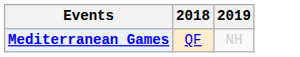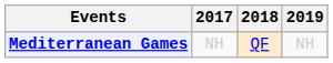 <table class="wikitable" style="font-size: 90%; text-align:center">
 <tr>
 <th>Events</th>
+<th>2017</th>
 <th>2018</th>
 <th>2019</th>
 </tr>
 <tr>
 <td bgcolor="#ECF2FF"; align="left"><strong><a href='#'>Mediterranean Games</a></strong></td>
+<td style=color:#ccc>NH</td>
 <td bgcolor=FFEBCD><a href='#'>QF</a></td>
 <td style=color:#ccc>NH</td>
 </tr>
 </table>
